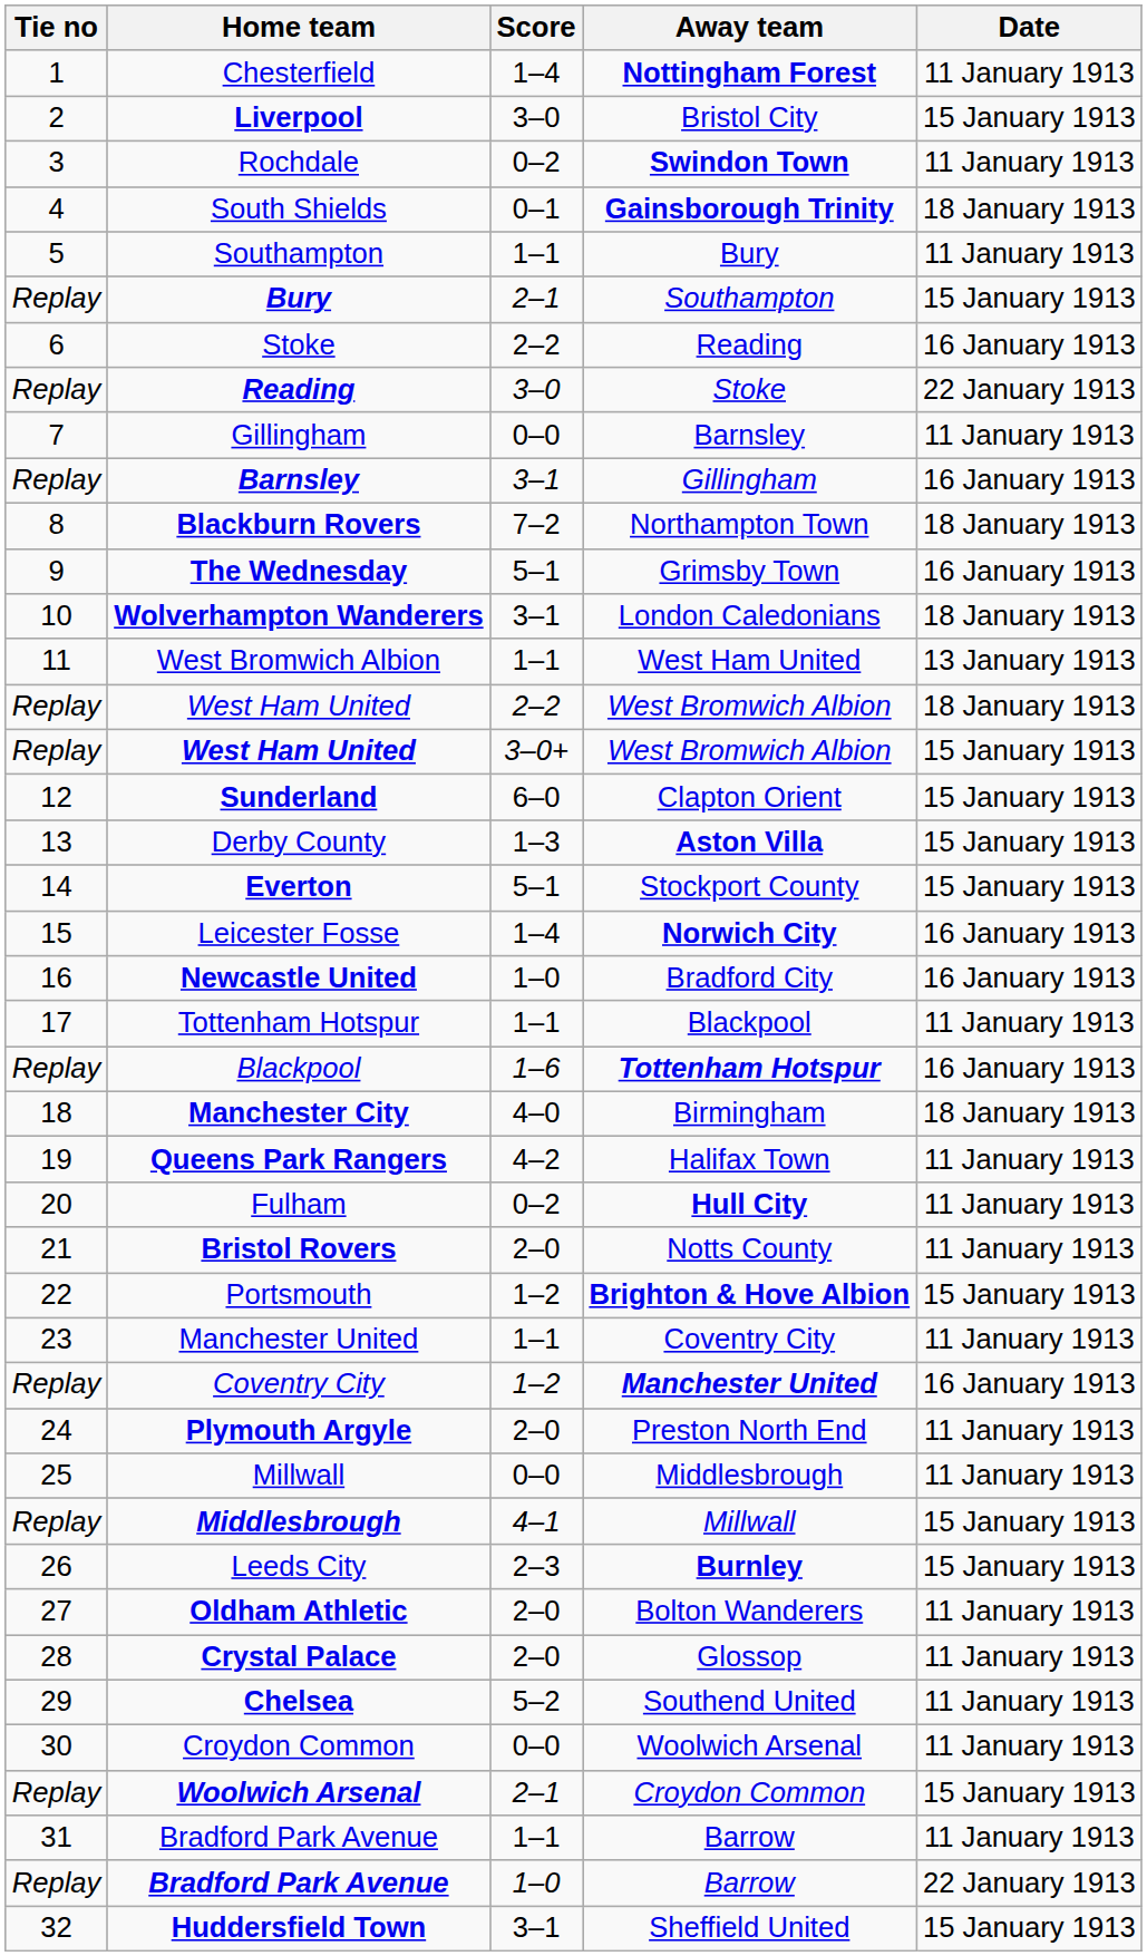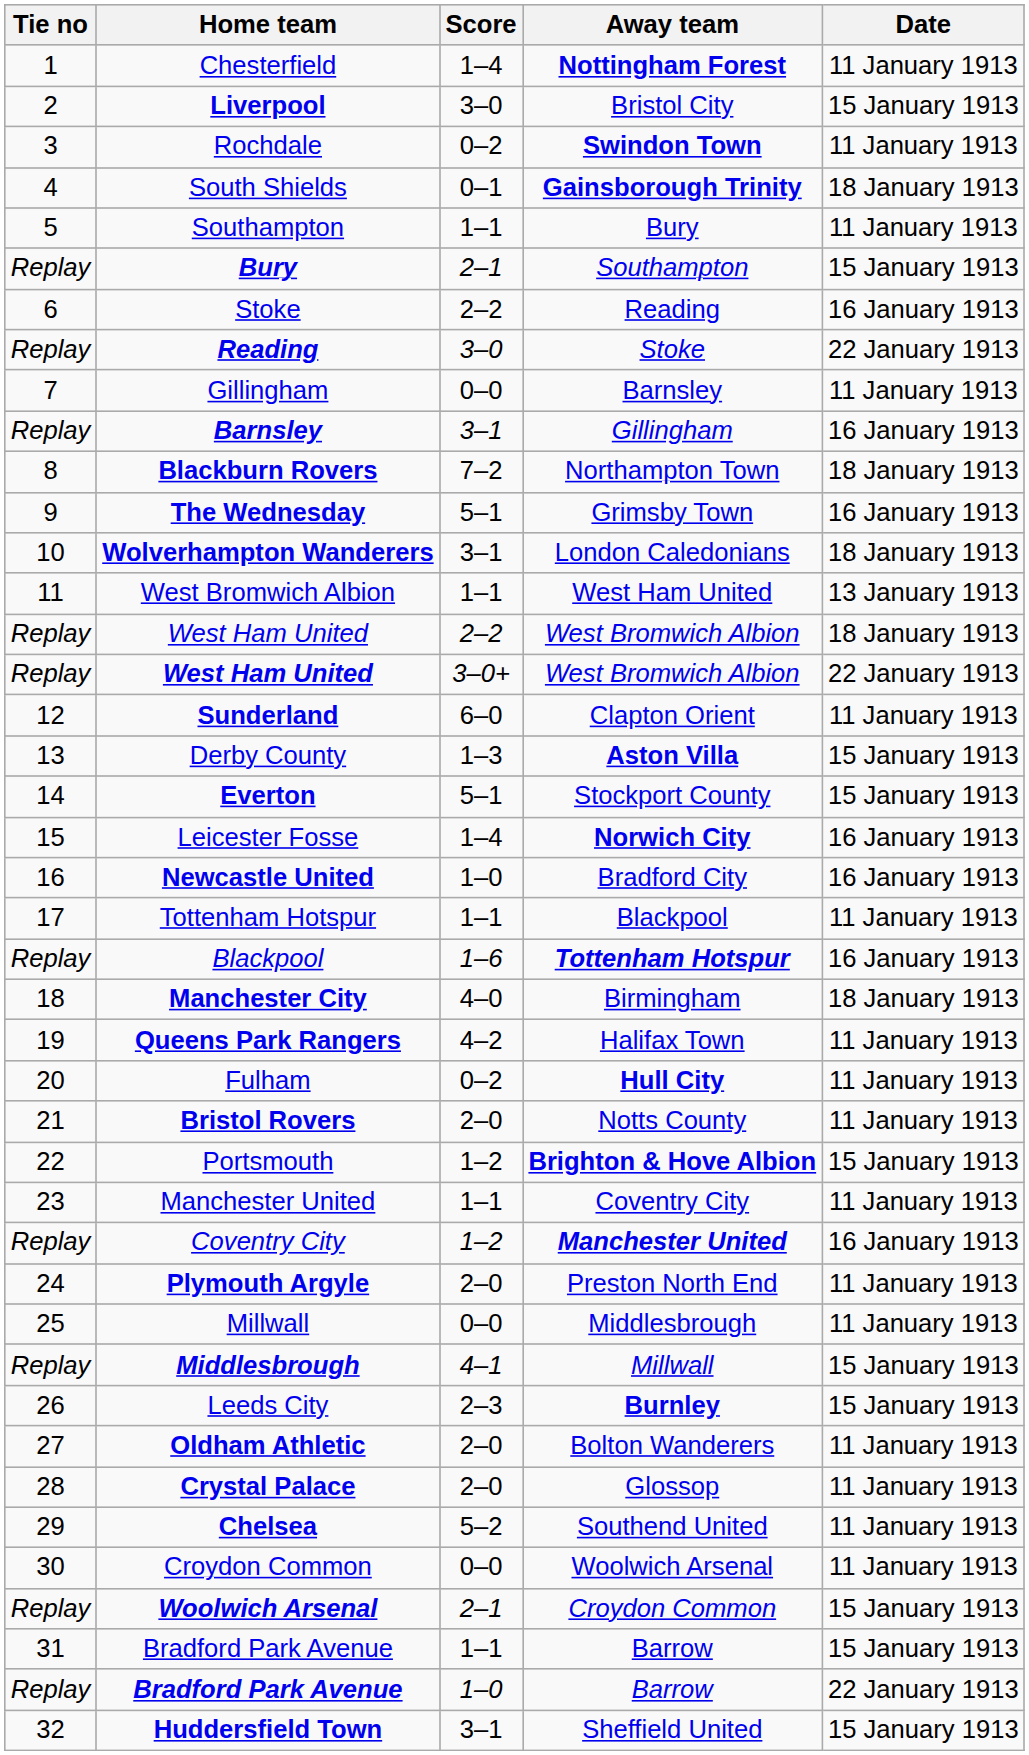 <table class="wikitable" style="text-align: center">
 <tr>
 <th>Tie no</th>
 <th>Home team</th>
 <th>Score</th>
 <th>Away team</th>
 <th>Date</th>
 </tr>
 <tr>
 <td>1</td>
 <td><a href='#'>Chesterfield</a></td>
 <td>1–4</td>
 <td><strong><a href='#'>Nottingham Forest</a></strong></td>
 <td>11 January 1913</td>
 </tr>
 <tr>
 <td>2</td>
 <td><strong><a href='#'>Liverpool</a></strong></td>
 <td>3–0</td>
 <td><a href='#'>Bristol City</a></td>
 <td>15 January 1913</td>
 </tr>
 <tr>
 <td>3</td>
 <td><a href='#'>Rochdale</a></td>
 <td>0–2</td>
 <td><strong><a href='#'>Swindon Town</a></strong></td>
 <td>11 January 1913</td>
 </tr>
 <tr>
 <td>4</td>
 <td><a href='#'>South Shields</a></td>
 <td>0–1</td>
 <td><strong><a href='#'>Gainsborough Trinity</a></strong></td>
 <td>18 January 1913</td>
 </tr>
 <tr>
 <td>5</td>
 <td><a href='#'>Southampton</a></td>
 <td>1–1</td>
 <td><a href='#'>Bury</a></td>
 <td>11 January 1913</td>
 </tr>
 <tr>
 <td><em>Replay</em></td>
 <td><strong><em><a href='#'>Bury</a></em></strong></td>
 <td><em>2–1</em></td>
 <td><em><a href='#'>Southampton</a></em></td>
 <td>15 January 1913</td>
 </tr>
 <tr>
 <td>6</td>
 <td><a href='#'>Stoke</a></td>
 <td>2–2</td>
 <td><a href='#'>Reading</a></td>
 <td>16 January 1913</td>
 </tr>
 <tr>
 <td><em>Replay</em></td>
 <td><strong><em><a href='#'>Reading</a></em></strong></td>
 <td><em>3–0</em></td>
 <td><em><a href='#'>Stoke</a></em></td>
 <td>22 January 1913</td>
 </tr>
 <tr>
 <td>7</td>
 <td><a href='#'>Gillingham</a></td>
 <td>0–0</td>
 <td><a href='#'>Barnsley</a></td>
 <td>11 January 1913</td>
 </tr>
 <tr>
 <td><em>Replay</em></td>
 <td><strong><em><a href='#'>Barnsley</a></em></strong></td>
 <td><em>3–1</em></td>
 <td><em><a href='#'>Gillingham</a></em></td>
 <td>16 January 1913</td>
 </tr>
 <tr>
 <td>8</td>
 <td><strong><a href='#'>Blackburn Rovers</a></strong></td>
 <td>7–2</td>
 <td><a href='#'>Northampton Town</a></td>
 <td>18 January 1913</td>
 </tr>
 <tr>
 <td>9</td>
 <td><strong><a href='#'>The Wednesday</a></strong></td>
 <td>5–1</td>
 <td><a href='#'>Grimsby Town</a></td>
 <td>16 January 1913</td>
 </tr>
 <tr>
 <td>10</td>
 <td><strong><a href='#'>Wolverhampton Wanderers</a></strong></td>
 <td>3–1</td>
 <td><a href='#'>London Caledonians</a></td>
 <td>18 January 1913</td>
 </tr>
 <tr>
 <td>11</td>
 <td><a href='#'>West Bromwich Albion</a></td>
 <td>1–1</td>
 <td><a href='#'>West Ham United</a></td>
 <td>13 January 1913</td>
 </tr>
 <tr>
 <td><em>Replay</em></td>
 <td><em><a href='#'>West Ham United</a></em></td>
 <td><em>2–2</em></td>
 <td><em><a href='#'>West Bromwich Albion</a></em></td>
 <td>18 January 1913</td>
 </tr>
 <tr>
 <td><em>Replay</em></td>
 <td><strong><em><a href='#'>West Ham United</a></em></strong></td>
 <td><em>3–0+</em></td>
 <td><em><a href='#'>West Bromwich Albion</a></em></td>
-<td>15 January 1913</td>
+<td>22 January 1913</td>
 </tr>
 <tr>
 <td>12</td>
 <td><strong><a href='#'>Sunderland</a></strong></td>
 <td>6–0</td>
 <td><a href='#'>Clapton Orient</a></td>
-<td>15 January 1913</td>
+<td>11 January 1913</td>
 </tr>
 <tr>
 <td>13</td>
 <td><a href='#'>Derby County</a></td>
 <td>1–3</td>
 <td><strong><a href='#'>Aston Villa</a></strong></td>
 <td>15 January 1913</td>
 </tr>
 <tr>
 <td>14</td>
 <td><strong><a href='#'>Everton</a></strong></td>
 <td>5–1</td>
 <td><a href='#'>Stockport County</a></td>
 <td>15 January 1913</td>
 </tr>
 <tr>
 <td>15</td>
 <td><a href='#'>Leicester Fosse</a></td>
 <td>1–4</td>
 <td><strong><a href='#'>Norwich City</a></strong></td>
 <td>16 January 1913</td>
 </tr>
 <tr>
 <td>16</td>
 <td><strong><a href='#'>Newcastle United</a></strong></td>
 <td>1–0</td>
 <td><a href='#'>Bradford City</a></td>
 <td>16 January 1913</td>
 </tr>
 <tr>
 <td>17</td>
 <td><a href='#'>Tottenham Hotspur</a></td>
 <td>1–1</td>
 <td><a href='#'>Blackpool</a></td>
 <td>11 January 1913</td>
 </tr>
 <tr>
 <td><em>Replay</em></td>
 <td><em><a href='#'>Blackpool</a></em></td>
 <td><em>1–6</em></td>
 <td><strong><em><a href='#'>Tottenham Hotspur</a></em></strong></td>
 <td>16 January 1913</td>
 </tr>
 <tr>
 <td>18</td>
 <td><strong><a href='#'>Manchester City</a></strong></td>
 <td>4–0</td>
 <td><a href='#'>Birmingham</a></td>
 <td>18 January 1913</td>
 </tr>
 <tr>
 <td>19</td>
 <td><strong><a href='#'>Queens Park Rangers</a></strong></td>
 <td>4–2</td>
 <td><a href='#'>Halifax Town</a></td>
 <td>11 January 1913</td>
 </tr>
 <tr>
 <td>20</td>
 <td><a href='#'>Fulham</a></td>
 <td>0–2</td>
 <td><strong><a href='#'>Hull City</a></strong></td>
 <td>11 January 1913</td>
 </tr>
 <tr>
 <td>21</td>
 <td><strong><a href='#'>Bristol Rovers</a></strong></td>
 <td>2–0</td>
 <td><a href='#'>Notts County</a></td>
 <td>11 January 1913</td>
 </tr>
 <tr>
 <td>22</td>
 <td><a href='#'>Portsmouth</a></td>
 <td>1–2</td>
 <td><strong><a href='#'>Brighton & Hove Albion</a></strong></td>
 <td>15 January 1913</td>
 </tr>
 <tr>
 <td>23</td>
 <td><a href='#'>Manchester United</a></td>
 <td>1–1</td>
 <td><a href='#'>Coventry City</a></td>
 <td>11 January 1913</td>
 </tr>
 <tr>
 <td><em>Replay</em></td>
 <td><em><a href='#'>Coventry City</a></em></td>
 <td><em>1–2</em></td>
 <td><strong><em><a href='#'>Manchester United</a></em></strong></td>
 <td>16 January 1913</td>
 </tr>
 <tr>
 <td>24</td>
 <td><strong><a href='#'>Plymouth Argyle</a></strong></td>
 <td>2–0</td>
 <td><a href='#'>Preston North End</a></td>
 <td>11 January 1913</td>
 </tr>
 <tr>
 <td>25</td>
 <td><a href='#'>Millwall</a></td>
 <td>0–0</td>
 <td><a href='#'>Middlesbrough</a></td>
 <td>11 January 1913</td>
 </tr>
 <tr>
 <td><em>Replay</em></td>
 <td><strong><em><a href='#'>Middlesbrough</a></em></strong></td>
 <td><em>4–1</em></td>
 <td><em><a href='#'>Millwall</a></em></td>
 <td>15 January 1913</td>
 </tr>
 <tr>
 <td>26</td>
 <td><a href='#'>Leeds City</a></td>
 <td>2–3</td>
 <td><strong><a href='#'>Burnley</a></strong></td>
 <td>15 January 1913</td>
 </tr>
 <tr>
 <td>27</td>
 <td><strong><a href='#'>Oldham Athletic</a></strong></td>
 <td>2–0</td>
 <td><a href='#'>Bolton Wanderers</a></td>
 <td>11 January 1913</td>
 </tr>
 <tr>
 <td>28</td>
 <td><strong><a href='#'>Crystal Palace</a></strong></td>
 <td>2–0</td>
 <td><a href='#'>Glossop</a></td>
 <td>11 January 1913</td>
 </tr>
 <tr>
 <td>29</td>
 <td><strong><a href='#'>Chelsea</a></strong></td>
 <td>5–2</td>
 <td><a href='#'>Southend United</a></td>
 <td>11 January 1913</td>
 </tr>
 <tr>
 <td>30</td>
 <td><a href='#'>Croydon Common</a></td>
 <td>0–0</td>
 <td><a href='#'>Woolwich Arsenal</a></td>
 <td>11 January 1913</td>
 </tr>
 <tr>
 <td><em>Replay</em></td>
 <td><strong><em><a href='#'>Woolwich Arsenal</a></em></strong></td>
 <td><em>2–1</em></td>
 <td><em><a href='#'>Croydon Common</a></em></td>
 <td>15 January 1913</td>
 </tr>
 <tr>
 <td>31</td>
 <td><a href='#'>Bradford Park Avenue</a></td>
 <td>1–1</td>
 <td><a href='#'>Barrow</a></td>
-<td>11 January 1913</td>
+<td>15 January 1913</td>
 </tr>
 <tr>
 <td><em>Replay</em></td>
 <td><strong><em><a href='#'>Bradford Park Avenue</a></em></strong></td>
 <td><em>1–0</em></td>
 <td><em><a href='#'>Barrow</a></em></td>
 <td>22 January 1913</td>
 </tr>
 <tr>
 <td>32</td>
 <td><strong><a href='#'>Huddersfield Town</a></strong></td>
 <td>3–1</td>
 <td><a href='#'>Sheffield United</a></td>
 <td>15 January 1913</td>
 </tr>
 </table>
